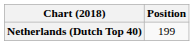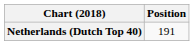 <table class="wikitable plainrowheaders" style="text-align:center">
 <tr>
 <th scope="col">Chart (2018)</th>
 <th scope="col">Position</th>
 </tr>
 <tr>
 <th scope="row">Netherlands (Dutch Top 40)</th>
-<td>199</td>
+<td>191</td>
 </tr>
 </table>
